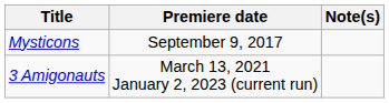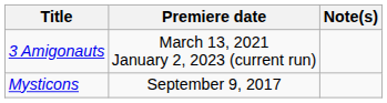 <table class="wikitable sortable" style="text-align:center;">
 <tr>
 <th scope="col">Title</th>
 <th scope="col">Premiere date</th>
 <th scope="col">Note(s)</th>
 </tr>
 <tr>
+<td scope="row" style="text-align:left;"><em><a href='#'>3 Amigonauts</a></em></td>
+<td>March 13, 2021<br>January 2, 2023 (current run)</td>
+<td><br></td>
+</tr>
+<tr>
 <td scope="row" style="text-align:left;"><em><a href='#'>Mysticons</a></em></td>
 <td>September 9, 2017</td>
 <td></td>
 </tr>
-<tr>
-<td scope="row" style="text-align:left;"><em><a href='#'>3 Amigonauts</a></em></td>
-<td>March 13, 2021<br>January 2, 2023 (current run)</td>
-<td><br></td>
-</tr>
 </table>
